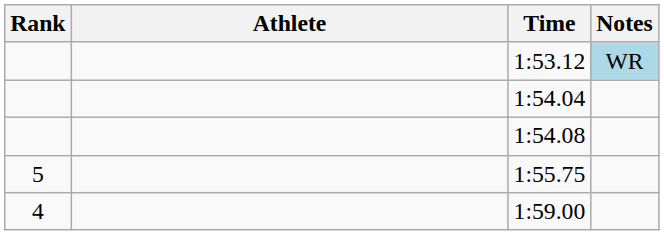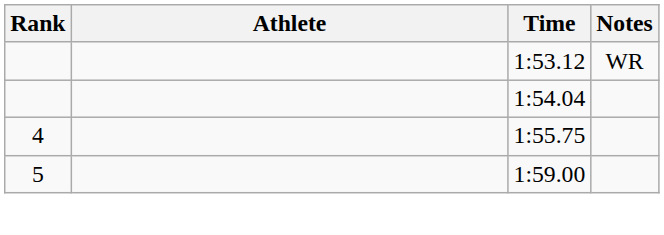 <table class="wikitable" style="text-align:center">
 <tr>
 <th>Rank</th>
 <th Style="width:18em">Athlete</th>
 <th>Time</th>
 <th>Notes</th>
 </tr>
 <tr>
 <td></td>
 <td style="text-align:left"></td>
 <td>1:53.12</td>
-<td style="background: lightblue;">WR</td>
+<td>WR</td>
 </tr>
 <tr>
 <td></td>
 <td style="text-align:left"></td>
 <td>1:54.04</td>
 <td></td>
 </tr>
 <tr>
-<td></td>
+<td>4</td>
 <td style="text-align:left"></td>
-<td>1:54.08</td>
+<td>1:55.75</td>
 <td></td>
 </tr>
 <tr>
 <td>5</td>
 <td style="text-align:left"></td>
-<td>1:55.75</td>
-<td></td>
-</tr>
-<tr>
-<td>4</td>
-<td style="text-align:left"></td>
 <td>1:59.00</td>
 <td></td>
 </tr>
 </table>
